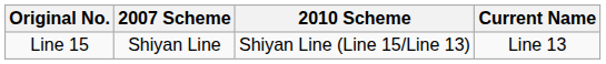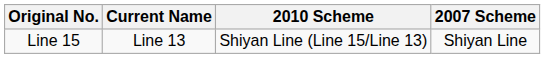 <table class="wikitable" style="text-align:center; font-size:90%; line-height:1.05">
 <tr>
 <th>Original No.</th>
+<th>Current Name</th>
+<th>2010 Scheme</th>
 <th>2007 Scheme</th>
-<th>2010 Scheme</th>
-<th>Current Name</th>
 </tr>
 <tr>
 <td>Line 15</td>
+<td>Line 13</td>
+<td>Shiyan Line (Line 15/Line 13)</td>
 <td>Shiyan Line</td>
-<td>Shiyan Line (Line 15/Line 13)</td>
-<td>Line 13</td>
 </tr>
 </table>
